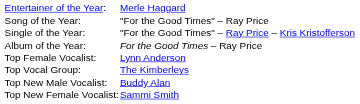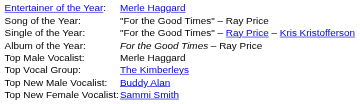 <table cellspacing="0" border="0" cellpadding="1">
 <tr>
 <td><a href='#'>Entertainer of the Year</a>:</td>
 <td><a href='#'>Merle Haggard</a></td>
 </tr>
 <tr>
 <td>Song of the Year:</td>
 <td>"For the Good Times" – Ray Price</td>
 </tr>
 <tr>
 <td>Single of the Year:</td>
 <td>"For the Good Times" – <a href='#'>Ray Price</a> – <a href='#'>Kris Kristofferson</a></td>
 </tr>
 <tr>
 <td>Album of the Year:</td>
 <td><em>For the Good Times</em> – Ray Price</td>
 </tr>
 <tr>
-<td>Top Female Vocalist:</td>
-<td><a href='#'>Lynn Anderson</a></td>
+<td>Top Male Vocalist:</td>
+<td>Merle Haggard</td>
 </tr>
 <tr>
 <td>Top Vocal Group:</td>
 <td><a href='#'>The Kimberleys</a></td>
 </tr>
 <tr>
 <td>Top New Male Vocalist:</td>
 <td><a href='#'>Buddy Alan</a></td>
 </tr>
 <tr>
 <td>Top New Female Vocalist:</td>
 <td><a href='#'>Sammi Smith</a></td>
 </tr>
 </table>
